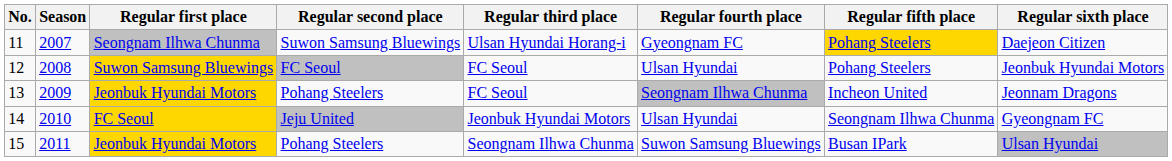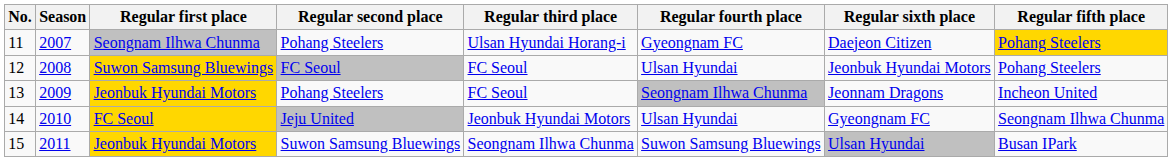 <table class="wikitable">
 <tr>
 <th>No.</th>
 <th>Season</th>
 <th>Regular first place</th>
 <th>Regular second place</th>
 <th>Regular third place</th>
 <th>Regular fourth place</th>
+<th>Regular sixth place</th>
 <th>Regular fifth place</th>
-<th>Regular sixth place</th>
 </tr>
 <tr>
 <td>11</td>
 <td><a href='#'>2007</a></td>
 <td bgcolor=silver><a href='#'>Seongnam Ilhwa Chunma</a></td>
-<td><a href='#'>Suwon Samsung Bluewings</a></td>
+<td><a href='#'>Pohang Steelers</a></td>
 <td><a href='#'>Ulsan Hyundai Horang-i</a></td>
 <td><a href='#'>Gyeongnam FC</a></td>
+<td><a href='#'>Daejeon Citizen</a></td>
 <td bgcolor=gold><a href='#'>Pohang Steelers</a></td>
-<td><a href='#'>Daejeon Citizen</a></td>
 </tr>
 <tr>
 <td>12</td>
 <td><a href='#'>2008</a></td>
 <td bgcolor=gold><a href='#'>Suwon Samsung Bluewings</a></td>
 <td bgcolor=silver><a href='#'>FC Seoul</a></td>
 <td><a href='#'>FC Seoul</a></td>
 <td><a href='#'>Ulsan Hyundai</a></td>
+<td><a href='#'>Jeonbuk Hyundai Motors</a></td>
 <td><a href='#'>Pohang Steelers</a></td>
-<td><a href='#'>Jeonbuk Hyundai Motors</a></td>
 </tr>
 <tr>
 <td>13</td>
 <td><a href='#'>2009</a></td>
 <td bgcolor=gold><a href='#'>Jeonbuk Hyundai Motors</a></td>
 <td><a href='#'>Pohang Steelers</a></td>
 <td><a href='#'>FC Seoul</a></td>
 <td bgcolor=silver><a href='#'>Seongnam Ilhwa Chunma</a></td>
+<td><a href='#'>Jeonnam Dragons</a></td>
 <td><a href='#'>Incheon United</a></td>
-<td><a href='#'>Jeonnam Dragons</a></td>
 </tr>
 <tr>
 <td>14</td>
 <td><a href='#'>2010</a></td>
 <td bgcolor=gold><a href='#'>FC Seoul</a></td>
 <td bgcolor=silver><a href='#'>Jeju United</a></td>
 <td><a href='#'>Jeonbuk Hyundai Motors</a></td>
 <td><a href='#'>Ulsan Hyundai</a></td>
+<td><a href='#'>Gyeongnam FC</a></td>
 <td><a href='#'>Seongnam Ilhwa Chunma</a></td>
-<td><a href='#'>Gyeongnam FC</a></td>
 </tr>
 <tr>
 <td>15</td>
 <td><a href='#'>2011</a></td>
 <td bgcolor=gold><a href='#'>Jeonbuk Hyundai Motors</a></td>
-<td><a href='#'>Pohang Steelers</a></td>
+<td><a href='#'>Suwon Samsung Bluewings</a></td>
 <td><a href='#'>Seongnam Ilhwa Chunma</a></td>
 <td><a href='#'>Suwon Samsung Bluewings</a></td>
+<td bgcolor=silver><a href='#'>Ulsan Hyundai</a></td>
 <td><a href='#'>Busan IPark</a></td>
-<td bgcolor=silver><a href='#'>Ulsan Hyundai</a></td>
 </tr>
 </table>
